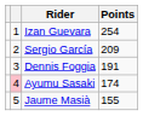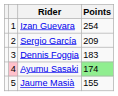 <table class="wikitable" style="font-size: 85%;">
 <tr>
 <th></th>
 <th></th>
 <th>Rider</th>
 <th>Points</th>
 </tr>
 <tr>
 <td></td>
 <td align=center>1</td>
 <td> <a href='#'>Izan Guevara</a></td>
 <td align=left>254</td>
 </tr>
 <tr>
 <td></td>
 <td align=center>2</td>
 <td> <a href='#'>Sergio García</a></td>
 <td align=left>209</td>
 </tr>
 <tr>
 <td></td>
 <td align=center>3</td>
 <td> <a href='#'>Dennis Foggia</a></td>
-<td align=left>191</td>
+<td align=left>183</td>
 </tr>
 <tr>
 <td></td>
 <td align=center style="background: pink;">4</td>
 <td> <a href='#'>Ayumu Sasaki</a></td>
-<td align=left>174</td>
+<td align=left style="background: lightgreen;">174</td>
 </tr>
 <tr>
 <td></td>
 <td align=center>5</td>
 <td> <a href='#'>Jaume Masià</a></td>
 <td align=left>155</td>
 </tr>
 </table>
